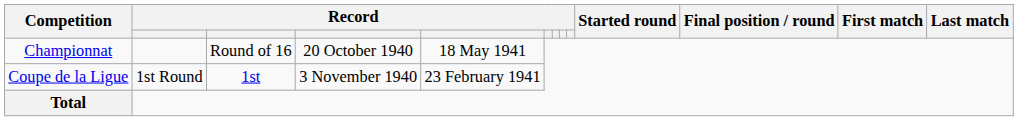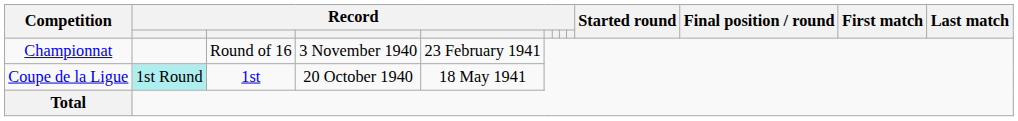 <table class="wikitable" style="text-align: center">
 <tr>
 <th rowspan=2>Competition</th>
 <th colspan=8>Record</th>
 <th rowspan=2>Started round</th>
 <th rowspan=2>Final position / round</th>
 <th rowspan=2>First match</th>
 <th rowspan=2>Last match</th>
 </tr>
 <tr>
 <th></th>
 <th></th>
 <th></th>
 <th></th>
 <th></th>
 <th></th>
 <th></th>
 <th></th>
 </tr>
 <tr>
 <td><a href='#'>Championnat</a><br></td>
 <td></td>
 <td>Round of 16</td>
-<td>20 October 1940</td>
-<td>18 May 1941</td>
+<td>3 November 1940</td>
+<td>23 February 1941</td>
 </tr>
 <tr>
 <td><a href='#'>Coupe de la Ligue</a><br></td>
-<td>1st Round</td>
+<td style="background: paleturquoise;">1st Round</td>
 <td><a href='#'>1st</a></td>
-<td>3 November 1940</td>
-<td>23 February 1941</td>
+<td>20 October 1940</td>
+<td>18 May 1941</td>
 </tr>
 <tr>
 <th>Total<br></th>
 </tr>
 </table>
